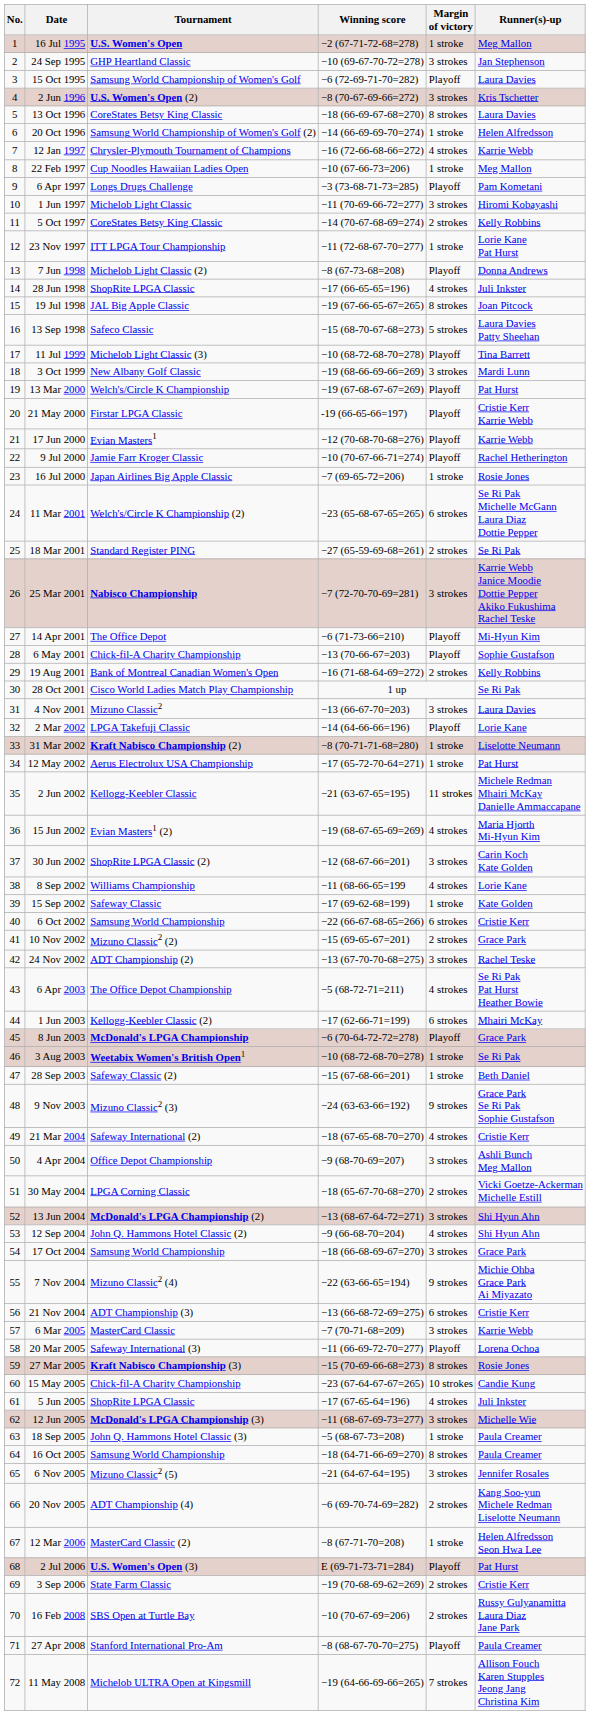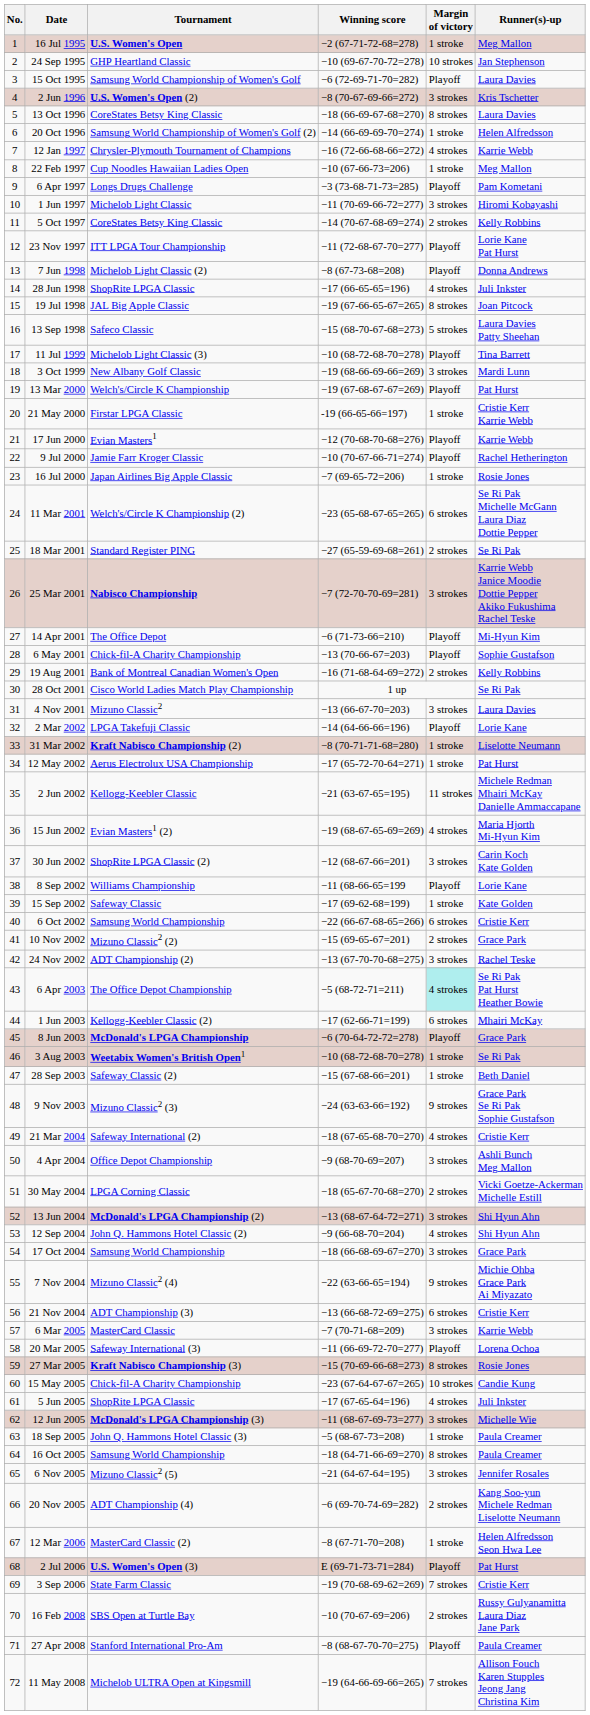 <table class="wikitable" style="font-size:95%;">
 <tr>
 <th>No.</th>
 <th>Date</th>
 <th>Tournament</th>
 <th>Winning score</th>
 <th>Margin<br>of victory</th>
 <th>Runner(s)-up</th>
 </tr>
 <tr style="background:#e5d1cb;">
 <td align=center>1</td>
 <td align=right>16 Jul <a href='#'>1995</a></td>
 <td><strong><a href='#'>U.S. Women's Open</a></strong></td>
 <td>−2 (67-71-72-68=278)</td>
 <td>1 stroke</td>
 <td> <a href='#'>Meg Mallon</a></td>
 </tr>
 <tr>
 <td align=center>2</td>
 <td align=right>24 Sep 1995</td>
 <td><a href='#'>GHP Heartland Classic</a></td>
 <td>−10 (69-67-70-72=278)</td>
-<td>3 strokes</td>
+<td>10 strokes</td>
 <td> <a href='#'>Jan Stephenson</a></td>
 </tr>
 <tr>
 <td align=center>3</td>
 <td align=right>15 Oct 1995</td>
 <td><a href='#'>Samsung World Championship of Women's Golf</a></td>
 <td>−6 (72-69-71-70=282)</td>
 <td>Playoff</td>
 <td> <a href='#'>Laura Davies</a></td>
 </tr>
 <tr style="background:#e5d1cb;">
 <td align=center>4</td>
 <td align=right>2 Jun <a href='#'>1996</a></td>
 <td><strong><a href='#'>U.S. Women's Open</a></strong> (2)</td>
 <td>−8 (70-67-69-66=272)</td>
 <td>3 strokes</td>
 <td> <a href='#'>Kris Tschetter</a></td>
 </tr>
 <tr>
 <td align=center>5</td>
 <td align=right>13 Oct 1996</td>
 <td><a href='#'>CoreStates Betsy King Classic</a></td>
 <td>−18 (66-69-67-68=270)</td>
 <td>8 strokes</td>
 <td> <a href='#'>Laura Davies</a></td>
 </tr>
 <tr>
 <td align=center>6</td>
 <td align=right>20 Oct 1996</td>
 <td><a href='#'>Samsung World Championship of Women's Golf</a> (2)</td>
 <td>−14 (66-69-69-70=274)</td>
 <td>1 stroke</td>
 <td> <a href='#'>Helen Alfredsson</a></td>
 </tr>
 <tr>
 <td align=center>7</td>
 <td align=right>12 Jan <a href='#'>1997</a></td>
 <td><a href='#'>Chrysler-Plymouth Tournament of Champions</a></td>
 <td>−16 (72-66-68-66=272)</td>
 <td>4 strokes</td>
 <td> <a href='#'>Karrie Webb</a></td>
 </tr>
 <tr>
 <td align=center>8</td>
 <td align=right>22 Feb 1997</td>
 <td><a href='#'>Cup Noodles Hawaiian Ladies Open</a></td>
 <td>−10 (67-66-73=206)</td>
 <td>1 stroke</td>
 <td> <a href='#'>Meg Mallon</a></td>
 </tr>
 <tr>
 <td align=center>9</td>
 <td align=right>6 Apr 1997</td>
 <td><a href='#'>Longs Drugs Challenge</a></td>
 <td>−3 (73-68-71-73=285)</td>
 <td>Playoff</td>
 <td> <a href='#'>Pam Kometani</a></td>
 </tr>
 <tr>
 <td align=center>10</td>
 <td align=right>1 Jun 1997</td>
 <td><a href='#'>Michelob Light Classic</a></td>
 <td>−11 (70-69-66-72=277)</td>
 <td>3 strokes</td>
 <td> <a href='#'>Hiromi Kobayashi</a></td>
 </tr>
 <tr>
 <td align=center>11</td>
 <td align=right>5 Oct 1997</td>
 <td><a href='#'>CoreStates Betsy King Classic</a></td>
 <td>−14 (70-67-68-69=274)</td>
 <td>2 strokes</td>
 <td> <a href='#'>Kelly Robbins</a></td>
 </tr>
 <tr>
 <td align=center>12</td>
 <td align=right>23 Nov 1997</td>
 <td><a href='#'>ITT LPGA Tour Championship</a></td>
 <td>−11 (72-68-67-70=277)</td>
-<td>1 stroke</td>
+<td>Playoff</td>
 <td> <a href='#'>Lorie Kane</a> <br>  <a href='#'>Pat Hurst</a></td>
 </tr>
 <tr>
 <td align=center>13</td>
 <td align=right>7 Jun <a href='#'>1998</a></td>
 <td><a href='#'>Michelob Light Classic</a> (2)</td>
 <td>−8 (67-73-68=208)</td>
 <td>Playoff</td>
 <td> <a href='#'>Donna Andrews</a></td>
 </tr>
 <tr>
 <td align=center>14</td>
 <td align=right>28 Jun 1998</td>
 <td><a href='#'>ShopRite LPGA Classic</a></td>
 <td>−17 (66-65-65=196)</td>
 <td>4 strokes</td>
 <td> <a href='#'>Juli Inkster</a></td>
 </tr>
 <tr>
 <td align=center>15</td>
 <td align=right>19 Jul 1998</td>
 <td><a href='#'>JAL Big Apple Classic</a></td>
 <td>−19 (67-66-65-67=265)</td>
 <td>8 strokes</td>
 <td> <a href='#'>Joan Pitcock</a></td>
 </tr>
 <tr>
 <td align=center>16</td>
 <td align=right>13 Sep 1998</td>
 <td><a href='#'>Safeco Classic</a></td>
 <td>−15 (68-70-67-68=273)</td>
 <td>5 strokes</td>
 <td> <a href='#'>Laura Davies</a> <br>  <a href='#'>Patty Sheehan</a></td>
 </tr>
 <tr>
 <td align=center>17</td>
 <td align=right>11 Jul <a href='#'>1999</a></td>
 <td><a href='#'>Michelob Light Classic</a> (3)</td>
 <td>−10 (68-72-68-70=278)</td>
 <td>Playoff</td>
 <td> <a href='#'>Tina Barrett</a></td>
 </tr>
 <tr>
 <td align=center>18</td>
 <td align=right>3 Oct 1999</td>
 <td><a href='#'>New Albany Golf Classic</a></td>
 <td>−19 (68-66-69-66=269)</td>
 <td>3 strokes</td>
 <td> <a href='#'>Mardi Lunn</a></td>
 </tr>
 <tr>
 <td align=center>19</td>
 <td align=right>13 Mar <a href='#'>2000</a></td>
 <td><a href='#'>Welch's/Circle K Championship</a></td>
 <td>−19 (67-68-67-67=269)</td>
 <td>Playoff</td>
 <td> <a href='#'>Pat Hurst</a></td>
 </tr>
 <tr>
 <td align=center>20</td>
 <td align=right>21 May 2000</td>
 <td><a href='#'>Firstar LPGA Classic</a></td>
 <td>-19 (66-65-66=197)</td>
-<td>Playoff</td>
+<td>1 stroke</td>
 <td> <a href='#'>Cristie Kerr</a> <br>  <a href='#'>Karrie Webb</a></td>
 </tr>
 <tr>
 <td align=center>21</td>
 <td align=right>17 Jun 2000</td>
 <td><a href='#'>Evian Masters</a><sup>1</sup></td>
 <td>−12 (70-68-70-68=276)</td>
 <td>Playoff</td>
 <td> <a href='#'>Karrie Webb</a></td>
 </tr>
 <tr>
 <td align=center>22</td>
 <td align=right>9 Jul 2000</td>
 <td><a href='#'>Jamie Farr Kroger Classic</a></td>
 <td>−10 (70-67-66-71=274)</td>
 <td>Playoff</td>
 <td> <a href='#'>Rachel Hetherington</a></td>
 </tr>
 <tr>
 <td align=center>23</td>
 <td align=right>16 Jul 2000</td>
 <td><a href='#'>Japan Airlines Big Apple Classic</a></td>
 <td>−7 (69-65-72=206)</td>
 <td>1 stroke</td>
 <td> <a href='#'>Rosie Jones</a></td>
 </tr>
 <tr>
 <td align=center>24</td>
 <td align=right>11 Mar <a href='#'>2001</a></td>
 <td><a href='#'>Welch's/Circle K Championship</a> (2)</td>
 <td>−23 (65-68-67-65=265)</td>
 <td>6 strokes</td>
 <td> <a href='#'>Se Ri Pak</a> <br>  <a href='#'>Michelle McGann</a> <br>  <a href='#'>Laura Diaz</a> <br>  <a href='#'>Dottie Pepper</a></td>
 </tr>
 <tr>
 <td align=center>25</td>
 <td align=right>18 Mar 2001</td>
 <td><a href='#'>Standard Register PING</a></td>
 <td>−27 (65-59-69-68=261)</td>
 <td>2 strokes</td>
 <td> <a href='#'>Se Ri Pak</a></td>
 </tr>
 <tr style="background:#e5d1cb;">
 <td align=center>26</td>
 <td align=right>25 Mar 2001</td>
 <td><strong><a href='#'>Nabisco Championship</a></strong></td>
 <td>−7 (72-70-70-69=281)</td>
 <td>3 strokes</td>
 <td> <a href='#'>Karrie Webb</a> <br>  <a href='#'>Janice Moodie</a> <br>  <a href='#'>Dottie Pepper</a> <br>  <a href='#'>Akiko Fukushima</a> <br>  <a href='#'>Rachel Teske</a></td>
 </tr>
 <tr>
 <td align=center>27</td>
 <td align=right>14 Apr 2001</td>
 <td><a href='#'>The Office Depot</a></td>
 <td>−6 (71-73-66=210)</td>
 <td>Playoff</td>
 <td> <a href='#'>Mi-Hyun Kim</a></td>
 </tr>
 <tr>
 <td align=center>28</td>
 <td align=right>6 May 2001</td>
 <td><a href='#'>Chick-fil-A Charity Championship</a></td>
 <td>−13 (70-66-67=203)</td>
 <td>Playoff</td>
 <td> <a href='#'>Sophie Gustafson</a></td>
 </tr>
 <tr>
 <td align=center>29</td>
 <td align=right>19 Aug 2001</td>
 <td><a href='#'>Bank of Montreal Canadian Women's Open</a></td>
 <td>−16 (71-68-64-69=272)</td>
 <td>2 strokes</td>
 <td> <a href='#'>Kelly Robbins</a></td>
 </tr>
 <tr>
 <td align=center>30</td>
 <td align=right>28 Oct 2001</td>
 <td><a href='#'>Cisco World Ladies Match Play Championship</a></td>
 <td colspan=2 align=center>1 up</td>
 <td> <a href='#'>Se Ri Pak</a></td>
 </tr>
 <tr>
 <td align=center>31</td>
 <td align=right>4 Nov 2001</td>
 <td><a href='#'>Mizuno Classic</a><sup>2</sup></td>
 <td>−13 (66-67-70=203)</td>
 <td>3 strokes</td>
 <td> <a href='#'>Laura Davies</a></td>
 </tr>
 <tr>
 <td align=center>32</td>
 <td align=right>2 Mar <a href='#'>2002</a></td>
 <td><a href='#'>LPGA Takefuji Classic</a></td>
 <td>−14 (64-66-66=196)</td>
 <td>Playoff</td>
 <td> <a href='#'>Lorie Kane</a></td>
 </tr>
 <tr style="background:#e5d1cb;">
 <td align=center>33</td>
 <td align=right>31 Mar 2002</td>
 <td><strong><a href='#'>Kraft Nabisco Championship</a></strong> (2)</td>
 <td>−8 (70-71-71-68=280)</td>
 <td>1 stroke</td>
 <td> <a href='#'>Liselotte Neumann</a></td>
 </tr>
 <tr>
 <td align=center>34</td>
 <td align=right>12 May 2002</td>
 <td><a href='#'>Aerus Electrolux USA Championship</a></td>
 <td>−17 (65-72-70-64=271)</td>
 <td>1 stroke</td>
 <td> <a href='#'>Pat Hurst</a></td>
 </tr>
 <tr>
 <td align=center>35</td>
 <td align=right>2 Jun 2002</td>
 <td><a href='#'>Kellogg-Keebler Classic</a></td>
 <td>−21 (63-67-65=195)</td>
 <td>11 strokes</td>
 <td> <a href='#'>Michele Redman</a> <br>  <a href='#'>Mhairi McKay</a> <br>  <a href='#'>Danielle Ammaccapane</a></td>
 </tr>
 <tr>
 <td align=center>36</td>
 <td align=right>15 Jun 2002</td>
 <td><a href='#'>Evian Masters</a><sup>1</sup> (2)</td>
 <td>−19 (68-67-65-69=269)</td>
 <td>4 strokes</td>
 <td> <a href='#'>Maria Hjorth</a> <br>  <a href='#'>Mi-Hyun Kim</a></td>
 </tr>
 <tr>
 <td align=center>37</td>
 <td align=right>30 Jun 2002</td>
 <td><a href='#'>ShopRite LPGA Classic</a> (2)</td>
 <td>−12 (68-67-66=201)</td>
 <td>3 strokes</td>
 <td> <a href='#'>Carin Koch</a> <br>  <a href='#'>Kate Golden</a></td>
 </tr>
 <tr>
 <td align=center>38</td>
 <td align=right>8 Sep 2002</td>
 <td><a href='#'>Williams Championship</a></td>
 <td>−11 (68-66-65=199</td>
-<td>4 strokes</td>
+<td>Playoff</td>
 <td> <a href='#'>Lorie Kane</a></td>
 </tr>
 <tr>
 <td align=center>39</td>
 <td align=right>15 Sep 2002</td>
 <td><a href='#'>Safeway Classic</a></td>
 <td>−17 (69-62-68=199)</td>
 <td>1 stroke</td>
 <td> <a href='#'>Kate Golden</a></td>
 </tr>
 <tr>
 <td align=center>40</td>
 <td align=right>6 Oct 2002</td>
 <td><a href='#'>Samsung World Championship</a></td>
 <td>−22 (66-67-68-65=266)</td>
 <td>6 strokes</td>
 <td> <a href='#'>Cristie Kerr</a></td>
 </tr>
 <tr>
 <td align=center>41</td>
 <td align=right>10 Nov 2002</td>
 <td><a href='#'>Mizuno Classic</a><sup>2</sup> (2)</td>
 <td>−15 (69-65-67=201)</td>
 <td>2 strokes</td>
 <td> <a href='#'>Grace Park</a></td>
 </tr>
 <tr>
 <td align=center>42</td>
 <td align=right>24 Nov 2002</td>
 <td><a href='#'>ADT Championship</a> (2)</td>
 <td>−13 (67-70-70-68=275)</td>
 <td>3 strokes</td>
 <td> <a href='#'>Rachel Teske</a></td>
 </tr>
 <tr>
 <td align=center>43</td>
 <td align=right>6 Apr <a href='#'>2003</a></td>
 <td><a href='#'>The Office Depot Championship</a></td>
 <td>−5 (68-72-71=211)</td>
-<td>4 strokes</td>
+<td style="background: paleturquoise;">4 strokes</td>
 <td> <a href='#'>Se Ri Pak</a> <br>  <a href='#'>Pat Hurst</a> <br>  <a href='#'>Heather Bowie</a></td>
 </tr>
 <tr>
 <td align=center>44</td>
 <td align=right>1 Jun 2003</td>
 <td><a href='#'>Kellogg-Keebler Classic</a> (2)</td>
 <td>−17 (62-66-71=199)</td>
 <td>6 strokes</td>
 <td> <a href='#'>Mhairi McKay</a></td>
 </tr>
 <tr style="background:#e5d1cb;">
 <td align=center>45</td>
 <td align=right>8 Jun 2003</td>
 <td><strong><a href='#'>McDonald's LPGA Championship</a></strong></td>
 <td>−6 (70-64-72-72=278)</td>
 <td>Playoff</td>
 <td> <a href='#'>Grace Park</a></td>
 </tr>
 <tr style="background:#e5d1cb;">
 <td align=center>46</td>
 <td align=right>3 Aug 2003</td>
 <td><strong><a href='#'>Weetabix Women's British Open</a></strong><sup>1</sup></td>
 <td>−10 (68-72-68-70=278)</td>
 <td>1 stroke</td>
 <td> <a href='#'>Se Ri Pak</a></td>
 </tr>
 <tr>
 <td align=center>47</td>
 <td align=right>28 Sep 2003</td>
 <td><a href='#'>Safeway Classic</a> (2)</td>
 <td>−15 (67-68-66=201)</td>
 <td>1 stroke</td>
 <td> <a href='#'>Beth Daniel</a></td>
 </tr>
 <tr>
 <td align=center>48</td>
 <td align=right>9 Nov 2003</td>
 <td><a href='#'>Mizuno Classic</a><sup>2</sup> (3)</td>
 <td>−24 (63-63-66=192)</td>
 <td>9 strokes</td>
 <td> <a href='#'>Grace Park</a> <br>  <a href='#'>Se Ri Pak</a> <br>  <a href='#'>Sophie Gustafson</a></td>
 </tr>
 <tr>
 <td align=center>49</td>
 <td align=right>21 Mar <a href='#'>2004</a></td>
 <td><a href='#'>Safeway International</a> (2)</td>
 <td>−18 (67-65-68-70=270)</td>
 <td>4 strokes</td>
 <td> <a href='#'>Cristie Kerr</a></td>
 </tr>
 <tr>
 <td align=center>50</td>
 <td align=right>4 Apr 2004</td>
 <td><a href='#'>Office Depot Championship</a></td>
 <td>−9 (68-70-69=207)</td>
 <td>3 strokes</td>
 <td> <a href='#'>Ashli Bunch</a> <br>  <a href='#'>Meg Mallon</a></td>
 </tr>
 <tr>
 <td align=center>51</td>
 <td align=right>30 May 2004</td>
 <td><a href='#'>LPGA Corning Classic</a></td>
 <td>−18 (65-67-70-68=270)</td>
 <td>2 strokes</td>
 <td> <a href='#'>Vicki Goetze-Ackerman</a> <br>  <a href='#'>Michelle Estill</a></td>
 </tr>
 <tr style="background:#e5d1cb;">
 <td align=center>52</td>
 <td align=right>13 Jun 2004</td>
 <td><strong><a href='#'>McDonald's LPGA Championship</a></strong> (2)</td>
 <td>−13 (68-67-64-72=271)</td>
 <td>3 strokes</td>
 <td> <a href='#'>Shi Hyun Ahn</a></td>
 </tr>
 <tr>
 <td align=center>53</td>
 <td align=right>12 Sep 2004</td>
 <td><a href='#'>John Q. Hammons Hotel Classic</a> (2)</td>
 <td>−9 (66-68-70=204)</td>
 <td>4 strokes</td>
 <td> <a href='#'>Shi Hyun Ahn</a></td>
 </tr>
 <tr>
 <td align=center>54</td>
 <td align=right>17 Oct 2004</td>
 <td><a href='#'>Samsung World Championship</a></td>
 <td>−18 (66-68-69-67=270)</td>
 <td>3 strokes</td>
 <td> <a href='#'>Grace Park</a></td>
 </tr>
 <tr>
 <td align=center>55</td>
 <td align=right>7 Nov 2004</td>
 <td><a href='#'>Mizuno Classic</a><sup>2</sup> (4)</td>
 <td>−22 (63-66-65=194)</td>
 <td>9 strokes</td>
 <td> <a href='#'>Michie Ohba</a> <br>  <a href='#'>Grace Park</a> <br>  <a href='#'>Ai Miyazato</a></td>
 </tr>
 <tr>
 <td align=center>56</td>
 <td align=right>21 Nov 2004</td>
 <td><a href='#'>ADT Championship</a> (3)</td>
 <td>−13 (66-68-72-69=275)</td>
 <td>6 strokes</td>
 <td> <a href='#'>Cristie Kerr</a></td>
 </tr>
 <tr>
 <td align=center>57</td>
 <td align=right>6 Mar <a href='#'>2005</a></td>
 <td><a href='#'>MasterCard Classic</a></td>
 <td>−7 (70-71-68=209)</td>
 <td>3 strokes</td>
 <td> <a href='#'>Karrie Webb</a></td>
 </tr>
 <tr>
 <td align=center>58</td>
 <td align=right>20 Mar 2005</td>
 <td><a href='#'>Safeway International</a> (3)</td>
 <td>−11 (66-69-72-70=277)</td>
 <td>Playoff</td>
 <td> <a href='#'>Lorena Ochoa</a></td>
 </tr>
 <tr style="background:#e5d1cb;">
 <td align=center>59</td>
 <td align=right>27 Mar 2005</td>
 <td><strong><a href='#'>Kraft Nabisco Championship</a></strong> (3)</td>
 <td>−15 (70-69-66-68=273)</td>
 <td>8 strokes</td>
 <td> <a href='#'>Rosie Jones</a></td>
 </tr>
 <tr>
 <td align=center>60</td>
 <td align=right>15 May 2005</td>
 <td><a href='#'>Chick-fil-A Charity Championship</a></td>
 <td>−23 (67-64-67-67=265)</td>
 <td>10 strokes</td>
 <td> <a href='#'>Candie Kung</a></td>
 </tr>
 <tr>
 <td align=center>61</td>
 <td align=right>5 Jun 2005</td>
 <td><a href='#'>ShopRite LPGA Classic</a></td>
 <td>−17 (67-65-64=196)</td>
 <td>4 strokes</td>
 <td> <a href='#'>Juli Inkster</a></td>
 </tr>
 <tr style="background:#e5d1cb;">
 <td align=center>62</td>
 <td align=right>12 Jun 2005</td>
 <td><strong><a href='#'>McDonald's LPGA Championship</a></strong> (3)</td>
 <td>−11 (68-67-69-73=277)</td>
 <td>3 strokes</td>
 <td> <a href='#'>Michelle Wie</a></td>
 </tr>
 <tr>
 <td align=center>63</td>
 <td align=right>18 Sep 2005</td>
 <td><a href='#'>John Q. Hammons Hotel Classic</a> (3)</td>
 <td>−5 (68-67-73=208)</td>
 <td>1 stroke</td>
 <td> <a href='#'>Paula Creamer</a></td>
 </tr>
 <tr>
 <td align=center>64</td>
 <td align=right>16 Oct 2005</td>
 <td><a href='#'>Samsung World Championship</a></td>
 <td>−18 (64-71-66-69=270)</td>
 <td>8 strokes</td>
 <td> <a href='#'>Paula Creamer</a></td>
 </tr>
 <tr>
 <td align=center>65</td>
 <td align=right>6 Nov 2005</td>
 <td><a href='#'>Mizuno Classic</a><sup>2</sup> (5)</td>
 <td>−21 (64-67-64=195)</td>
 <td>3 strokes</td>
 <td> <a href='#'>Jennifer Rosales</a></td>
 </tr>
 <tr>
 <td align=center>66</td>
 <td align=right>20 Nov 2005</td>
 <td><a href='#'>ADT Championship</a> (4)</td>
 <td>−6 (69-70-74-69=282)</td>
 <td>2 strokes</td>
 <td> <a href='#'>Kang Soo-yun</a> <br>  <a href='#'>Michele Redman</a> <br>  <a href='#'>Liselotte Neumann</a></td>
 </tr>
 <tr>
 <td align=center>67</td>
 <td align=right>12 Mar <a href='#'>2006</a></td>
 <td><a href='#'>MasterCard Classic</a> (2)</td>
 <td>−8 (67-71-70=208)</td>
 <td>1 stroke</td>
 <td> <a href='#'>Helen Alfredsson</a> <br>  <a href='#'>Seon Hwa Lee</a></td>
 </tr>
 <tr style="background:#e5d1cb;">
 <td align=center>68</td>
 <td align=right>2 Jul 2006</td>
 <td><strong><a href='#'>U.S. Women's Open</a></strong> (3)</td>
 <td>E (69-71-73-71=284)</td>
 <td>Playoff</td>
 <td> <a href='#'>Pat Hurst</a></td>
 </tr>
 <tr>
 <td align=center>69</td>
 <td align=right>3 Sep 2006</td>
 <td><a href='#'>State Farm Classic</a></td>
 <td>−19 (70-68-69-62=269)</td>
-<td>2 strokes</td>
+<td>7 strokes</td>
 <td> <a href='#'>Cristie Kerr</a></td>
 </tr>
 <tr>
 <td align=center>70</td>
 <td align=right>16 Feb <a href='#'>2008</a></td>
 <td><a href='#'>SBS Open at Turtle Bay</a></td>
 <td>−10 (70-67-69=206)</td>
 <td>2 strokes</td>
 <td> <a href='#'>Russy Gulyanamitta</a> <br>  <a href='#'>Laura Diaz</a> <br>  <a href='#'>Jane Park</a></td>
 </tr>
 <tr>
 <td align=center>71</td>
 <td align=right>27 Apr 2008</td>
 <td><a href='#'>Stanford International Pro-Am</a></td>
 <td>−8 (68-67-70-70=275)</td>
 <td>Playoff</td>
 <td> <a href='#'>Paula Creamer</a></td>
 </tr>
 <tr>
 <td align=center>72</td>
 <td align=right>11 May 2008</td>
 <td><a href='#'>Michelob ULTRA Open at Kingsmill</a></td>
 <td>−19 (64-66-69-66=265)</td>
 <td>7 strokes</td>
 <td> <a href='#'>Allison Fouch</a> <br>  <a href='#'>Karen Stupples</a> <br>  <a href='#'>Jeong Jang</a> <br>  <a href='#'>Christina Kim</a></td>
 </tr>
 </table>
